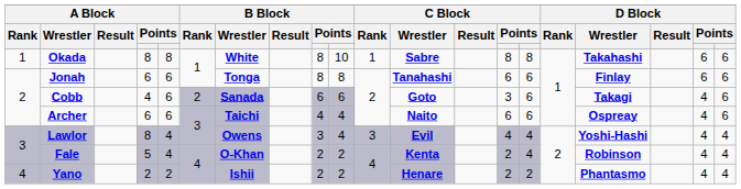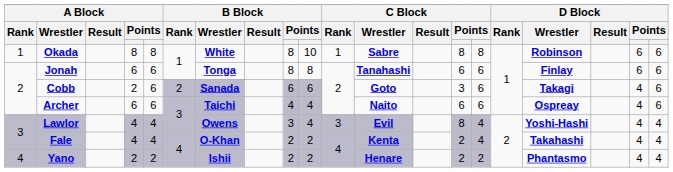 <table class="wikitable mw-collapsible mw-collapsed" style="text-align: center">
 <tr>
 </tr>
 <tr>
 <th colspan="5">A Block</th>
 <th colspan="5">B Block</th>
 <th colspan="5">C Block</th>
 <th colspan="5">D Block</th>
 </tr>
 <tr>
 <th rowspan="2">Rank</th>
 <th rowspan="2">Wrestler</th>
 <th rowspan="2">Result</th>
 <th colspan="2">Points</th>
 <th rowspan="2">Rank</th>
 <th rowspan="2">Wrestler</th>
 <th rowspan="2">Result</th>
 <th colspan="2">Points</th>
 <th rowspan="2">Rank</th>
 <th rowspan="2">Wrestler</th>
 <th rowspan="2">Result</th>
 <th colspan="2">Points</th>
 <th rowspan="2">Rank</th>
 <th rowspan="2">Wrestler</th>
 <th rowspan="2">Result</th>
 <th colspan="2">Points</th>
 </tr>
 <tr>
 <th></th>
 <th></th>
 <th></th>
 <th></th>
 <th></th>
 <th></th>
 <th></th>
 <th></th>
 </tr>
 <tr>
 <td>1</td>
 <td><strong><a href='#'>Okada</a></strong></td>
 <td></td>
 <td>8</td>
 <td>8</td>
 <td rowspan="2">1</td>
 <td><strong><a href='#'>White</a></strong></td>
 <td></td>
 <td>8</td>
 <td>10</td>
 <td>1</td>
 <td><strong><a href='#'>Sabre</a></strong></td>
 <td></td>
 <td>8</td>
 <td>8</td>
 <td rowspan="4">1</td>
-<td><strong><a href='#'>Takahashi</a></strong></td>
+<td><strong><a href='#'>Robinson</a></strong></td>
 <td></td>
 <td>6</td>
 <td>6</td>
 </tr>
 <tr>
 <td rowspan="3">2</td>
 <td><strong><a href='#'>Jonah</a></strong></td>
 <td></td>
 <td>6</td>
 <td>6</td>
 <td><strong><a href='#'>Tonga</a></strong></td>
 <td></td>
 <td>8</td>
 <td>8</td>
 <td rowspan="3">2</td>
 <td><strong><a href='#'>Tanahashi</a></strong></td>
 <td></td>
 <td>6</td>
 <td>6</td>
 <td><strong><a href='#'>Finlay</a></strong></td>
 <td></td>
 <td>6</td>
 <td>6</td>
 </tr>
 <tr>
 <td><strong><a href='#'>Cobb</a></strong></td>
 <td></td>
-<td>4</td>
+<td>2</td>
 <td>6</td>
 <td style="background: #BBBBCC;">2</td>
 <td style="background: #BBBBCC;"><a href='#'><strong>Sanada</strong></a></td>
 <td></td>
 <td style="background: #BBBBCC;">6</td>
 <td style="background: #BBBBCC;">6</td>
 <td><strong><a href='#'>Goto</a></strong></td>
 <td></td>
 <td>3</td>
 <td>6</td>
 <td><strong><a href='#'>Takagi</a></strong></td>
 <td></td>
 <td>4</td>
 <td>6</td>
 </tr>
 <tr>
 <td><strong><a href='#'>Archer</a></strong></td>
 <td></td>
 <td>6</td>
 <td>6</td>
 <td rowspan="2" style="background: #BBBBCC;">3</td>
 <td style="background: #BBBBCC;"><a href='#'><strong>Taichi</strong></a></td>
 <td></td>
 <td style="background: #BBBBCC;">4</td>
 <td style="background: #BBBBCC;">4</td>
 <td><strong><a href='#'>Naito</a></strong></td>
 <td></td>
 <td>6</td>
 <td>6</td>
 <td><strong><a href='#'>Ospreay</a></strong></td>
 <td></td>
 <td>4</td>
 <td>6</td>
 </tr>
 <tr>
 <td rowspan="2" style="background: #BBBBCC;">3</td>
 <td style="background: #BBBBCC;"><strong><a href='#'>Lawlor</a></strong></td>
 <td></td>
-<td style="background: #BBBBCC;">8</td>
+<td style="background: #BBBBCC;">4</td>
 <td style="background: #BBBBCC;">4</td>
 <td style="background: #BBBBCC;"><strong><a href='#'>Owens</a></strong></td>
 <td></td>
 <td style="background: #BBBBCC;">3</td>
 <td style="background: #BBBBCC;">4</td>
 <td style="background: #BBBBCC;">3</td>
 <td style="background: #BBBBCC;"><a href='#'><strong>Evil</strong></a></td>
 <td></td>
-<td style="background: #BBBBCC;">4</td>
+<td style="background: #BBBBCC;">8</td>
 <td style="background: #BBBBCC;">4</td>
 <td rowspan="3">2</td>
 <td><strong><a href='#'>Yoshi-Hashi</a></strong></td>
 <td></td>
 <td>4</td>
 <td>4</td>
 </tr>
 <tr>
 <td style="background: #BBBBCC;"><strong><a href='#'>Fale</a></strong></td>
 <td></td>
-<td style="background: #BBBBCC;">5</td>
+<td style="background: #BBBBCC;">4</td>
 <td style="background: #BBBBCC;">4</td>
 <td rowspan="2" style="background: #BBBBCC;">4</td>
 <td style="background: #BBBBCC;"><a href='#'><strong>O-Khan</strong></a></td>
 <td></td>
 <td style="background: #BBBBCC;">2</td>
 <td style="background: #BBBBCC;">2</td>
 <td rowspan="2" style="background: #BBBBCC;">4</td>
 <td style="background: #BBBBCC;"><strong><a href='#'>Kenta</a></strong></td>
 <td></td>
 <td style="background: #BBBBCC;">2</td>
 <td style="background: #BBBBCC;">4</td>
-<td><strong><a href='#'>Robinson</a></strong></td>
+<td><strong><a href='#'>Takahashi</a></strong></td>
 <td></td>
 <td>4</td>
 <td>4</td>
 </tr>
 <tr>
 <td style="background: #BBBBCC;">4</td>
 <td style="background: #BBBBCC;"><strong><a href='#'>Yano</a></strong></td>
 <td></td>
 <td style="background: #BBBBCC;">2</td>
 <td style="background: #BBBBCC;">2</td>
 <td style="background: #BBBBCC;"><strong><a href='#'>Ishii</a></strong></td>
 <td></td>
 <td style="background: #BBBBCC;">2</td>
 <td style="background: #BBBBCC;">2</td>
 <td style="background: #BBBBCC;"><strong><a href='#'>Henare</a></strong></td>
 <td></td>
 <td style="background: #BBBBCC;">2</td>
 <td style="background: #BBBBCC;">2</td>
 <td><strong><a href='#'>Phantasmo</a></strong></td>
 <td></td>
 <td>4</td>
 <td>4</td>
 </tr>
 </table>
